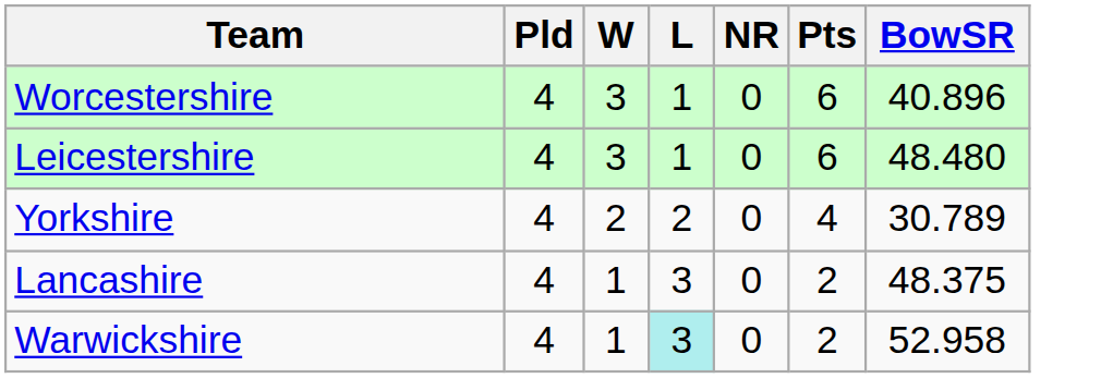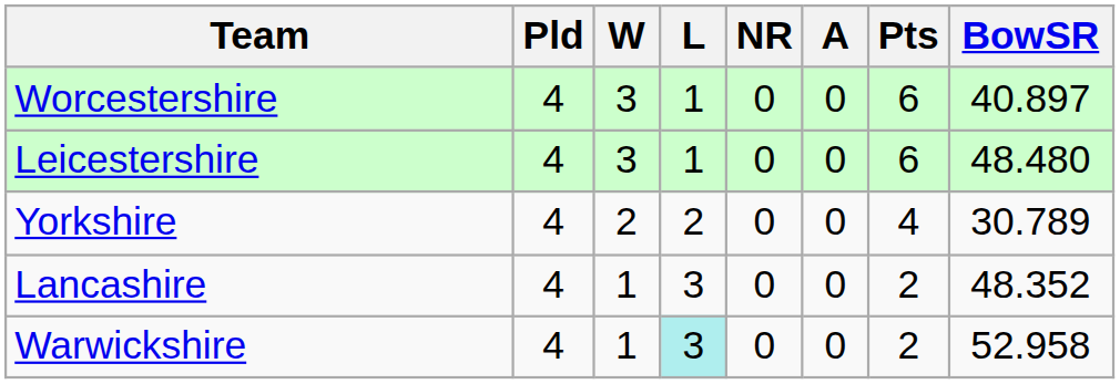 <table class="wikitable" style="text-align: center;">
 <tr>
 <th width=200>Team</th>
 <th width=20>Pld</th>
 <th width=20>W</th>
 <th width=20>L</th>
 <th width=20>NR</th>
+<th width=20>A</th>
 <th width=20>Pts</th>
 <th width=60><a href='#'>BowSR</a></th>
 </tr>
 <tr bgcolor="#ccffcc">
 <td align=left><a href='#'>Worcestershire</a></td>
 <td>4</td>
 <td>3</td>
 <td>1</td>
 <td>0</td>
+<td>0</td>
 <td>6</td>
-<td>40.896</td>
+<td>40.897</td>
 </tr>
 <tr bgcolor="#ccffcc">
 <td align=left><a href='#'>Leicestershire</a></td>
 <td>4</td>
 <td>3</td>
 <td>1</td>
+<td>0</td>
 <td>0</td>
 <td>6</td>
 <td>48.480</td>
 </tr>
 <tr>
 <td align=left><a href='#'>Yorkshire</a></td>
 <td>4</td>
 <td>2</td>
 <td>2</td>
 <td>0</td>
+<td>0</td>
 <td>4</td>
 <td>30.789</td>
 </tr>
 <tr>
 <td align=left><a href='#'>Lancashire</a></td>
 <td>4</td>
 <td>1</td>
 <td>3</td>
 <td>0</td>
+<td>0</td>
 <td>2</td>
-<td>48.375</td>
+<td>48.352</td>
 </tr>
 <tr>
 <td align=left><a href='#'>Warwickshire</a></td>
 <td>4</td>
 <td>1</td>
 <td style="background: paleturquoise;">3</td>
 <td>0</td>
+<td>0</td>
 <td>2</td>
 <td>52.958</td>
 </tr>
 </table>
